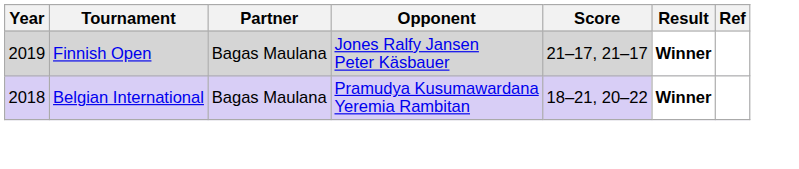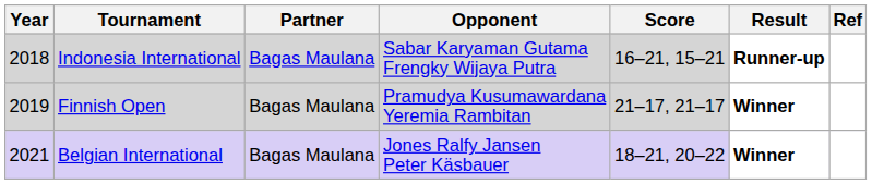 <table class="sortable wikitable" style="font-size: 90%">
 <tr>
 <th>Year</th>
 <th>Tournament</th>
 <th>Partner</th>
 <th>Opponent</th>
 <th>Score</th>
 <th>Result</th>
 <th>Ref</th>
 </tr>
 <tr style="background:#D5D5D5">
+<td align="center">2018</td>
+<td align="left"><a href='#'>Indonesia International</a></td>
+<td align="left"> <a href='#'>Bagas Maulana</a></td>
+<td align="left"> <a href='#'>Sabar Karyaman Gutama</a><br> <a href='#'>Frengky Wijaya Putra</a></td>
+<td align="left">16–21, 15–21</td>
+<td style="text-align:left; background:white"> <strong>Runner-up</strong></td>
+<td style="text-align:center; background:white"></td>
+</tr>
+<tr style="background:#D5D5D5">
 <td align="center">2019</td>
 <td align="left"><a href='#'>Finnish Open</a></td>
 <td align="left"> Bagas Maulana</td>
-<td align="left"> <a href='#'>Jones Ralfy Jansen</a><br> <a href='#'>Peter Käsbauer</a></td>
+<td align="left"> <a href='#'>Pramudya Kusumawardana</a><br> <a href='#'>Yeremia Rambitan</a></td>
 <td align="left">21–17, 21–17</td>
 <td style="text-align:left; background:white"> <strong>Winner</strong></td>
 <td style="text-align:center; background:white"></td>
 </tr>
 <tr style="background:#D8CEF6">
-<td align="center">2018</td>
+<td align="center">2021</td>
 <td align="left"><a href='#'>Belgian International</a></td>
 <td align="left"> Bagas Maulana</td>
-<td align="left"> <a href='#'>Pramudya Kusumawardana</a><br> <a href='#'>Yeremia Rambitan</a></td>
+<td align="left"> <a href='#'>Jones Ralfy Jansen</a><br> <a href='#'>Peter Käsbauer</a></td>
 <td align="left">18–21, 20–22</td>
 <td style="text-align:left; background:white"> <strong>Winner</strong></td>
 <td style="text-align:center; background:white"></td>
 </tr>
 </table>
